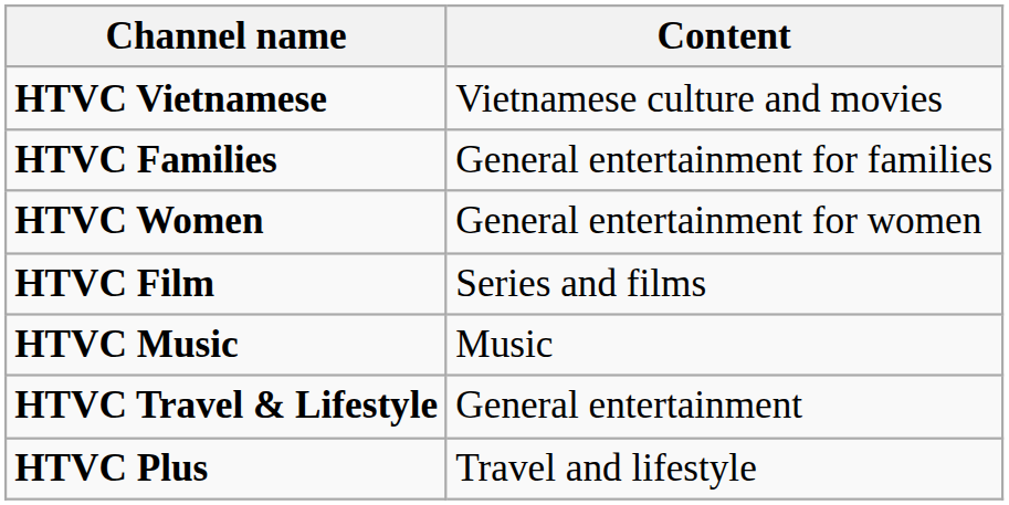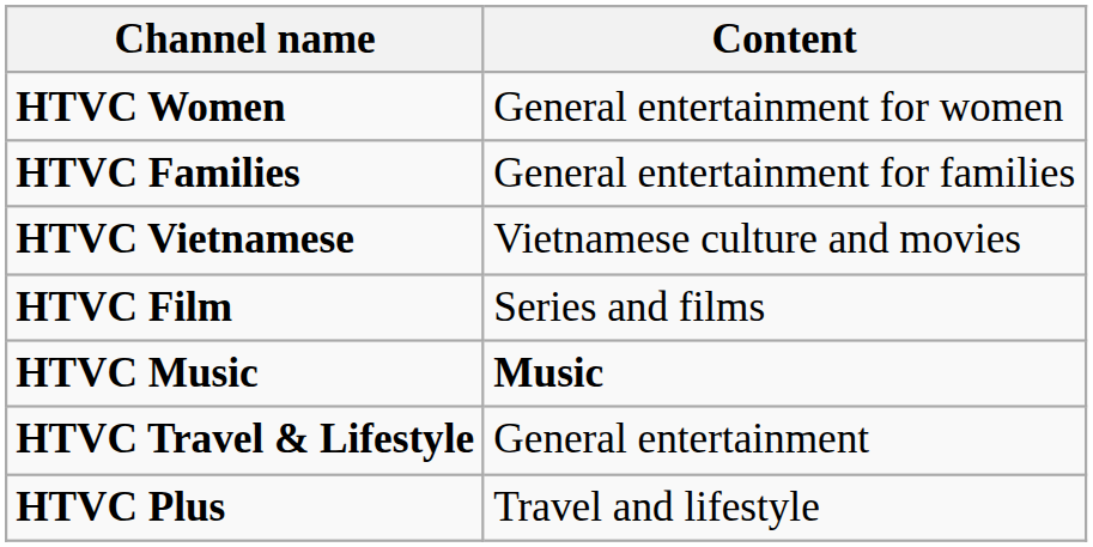 <table class="wikitable">
 <tr>
 <th>Channel name</th>
 <th>Content</th>
 </tr>
 <tr>
-<td><strong>HTVC Vietnamese </strong></td>
-<td>Vietnamese culture and movies</td>
+<td><strong>HTVC Women</strong></td>
+<td>General entertainment for women</td>
 </tr>
 <tr>
 <td><strong>HTVC Families</strong></td>
 <td>General entertainment for families</td>
 </tr>
 <tr>
-<td><strong>HTVC Women</strong></td>
-<td>General entertainment for women</td>
+<td><strong>HTVC Vietnamese </strong></td>
+<td>Vietnamese culture and movies</td>
 </tr>
 <tr>
 <td><strong>HTVC Film</strong></td>
 <td>Series and films</td>
 </tr>
 <tr>
 <td><strong>HTVC Music</strong></td>
-<td>Music</td>
+<td><strong>Music</strong></td>
 </tr>
 <tr>
 <td><strong>HTVC Travel & Lifestyle</strong></td>
 <td>General entertainment</td>
 </tr>
 <tr>
 <td><strong>HTVC Plus</strong></td>
 <td>Travel and lifestyle</td>
 </tr>
 </table>
